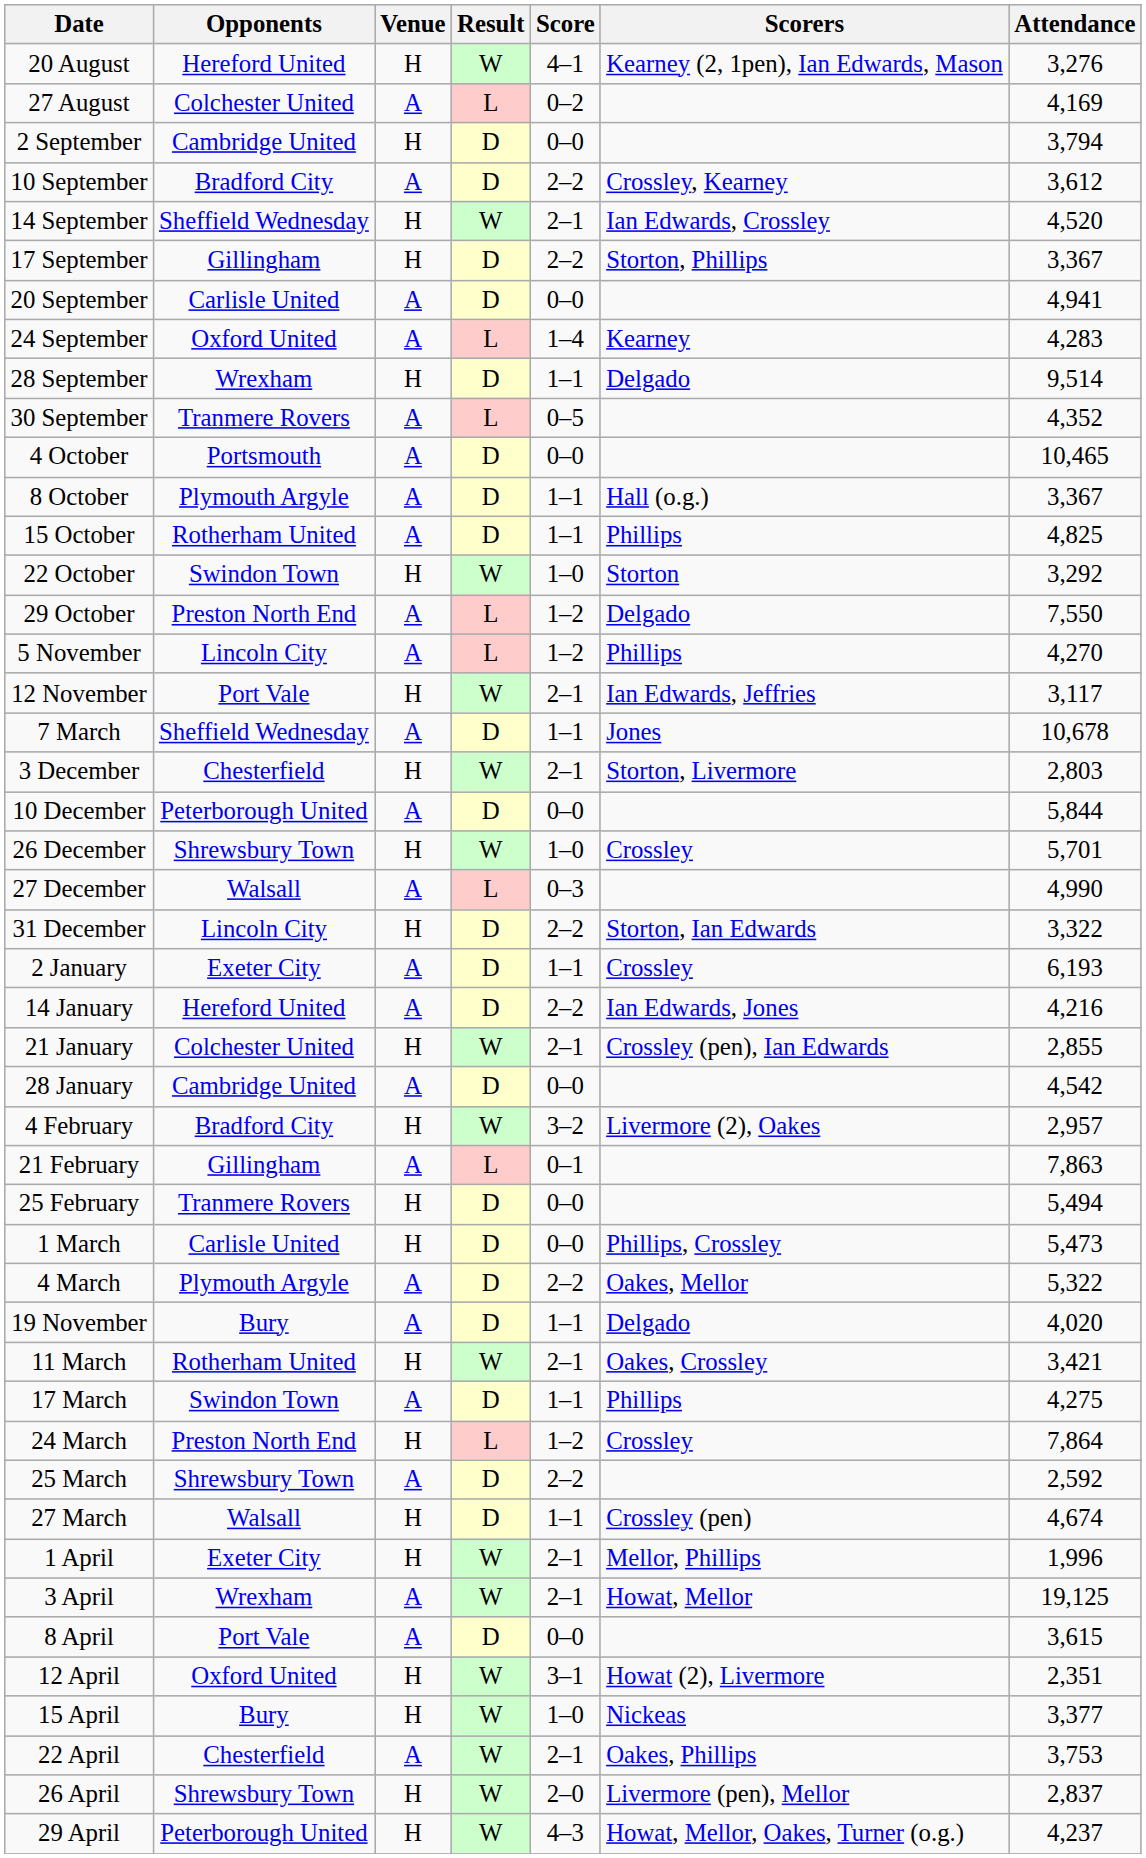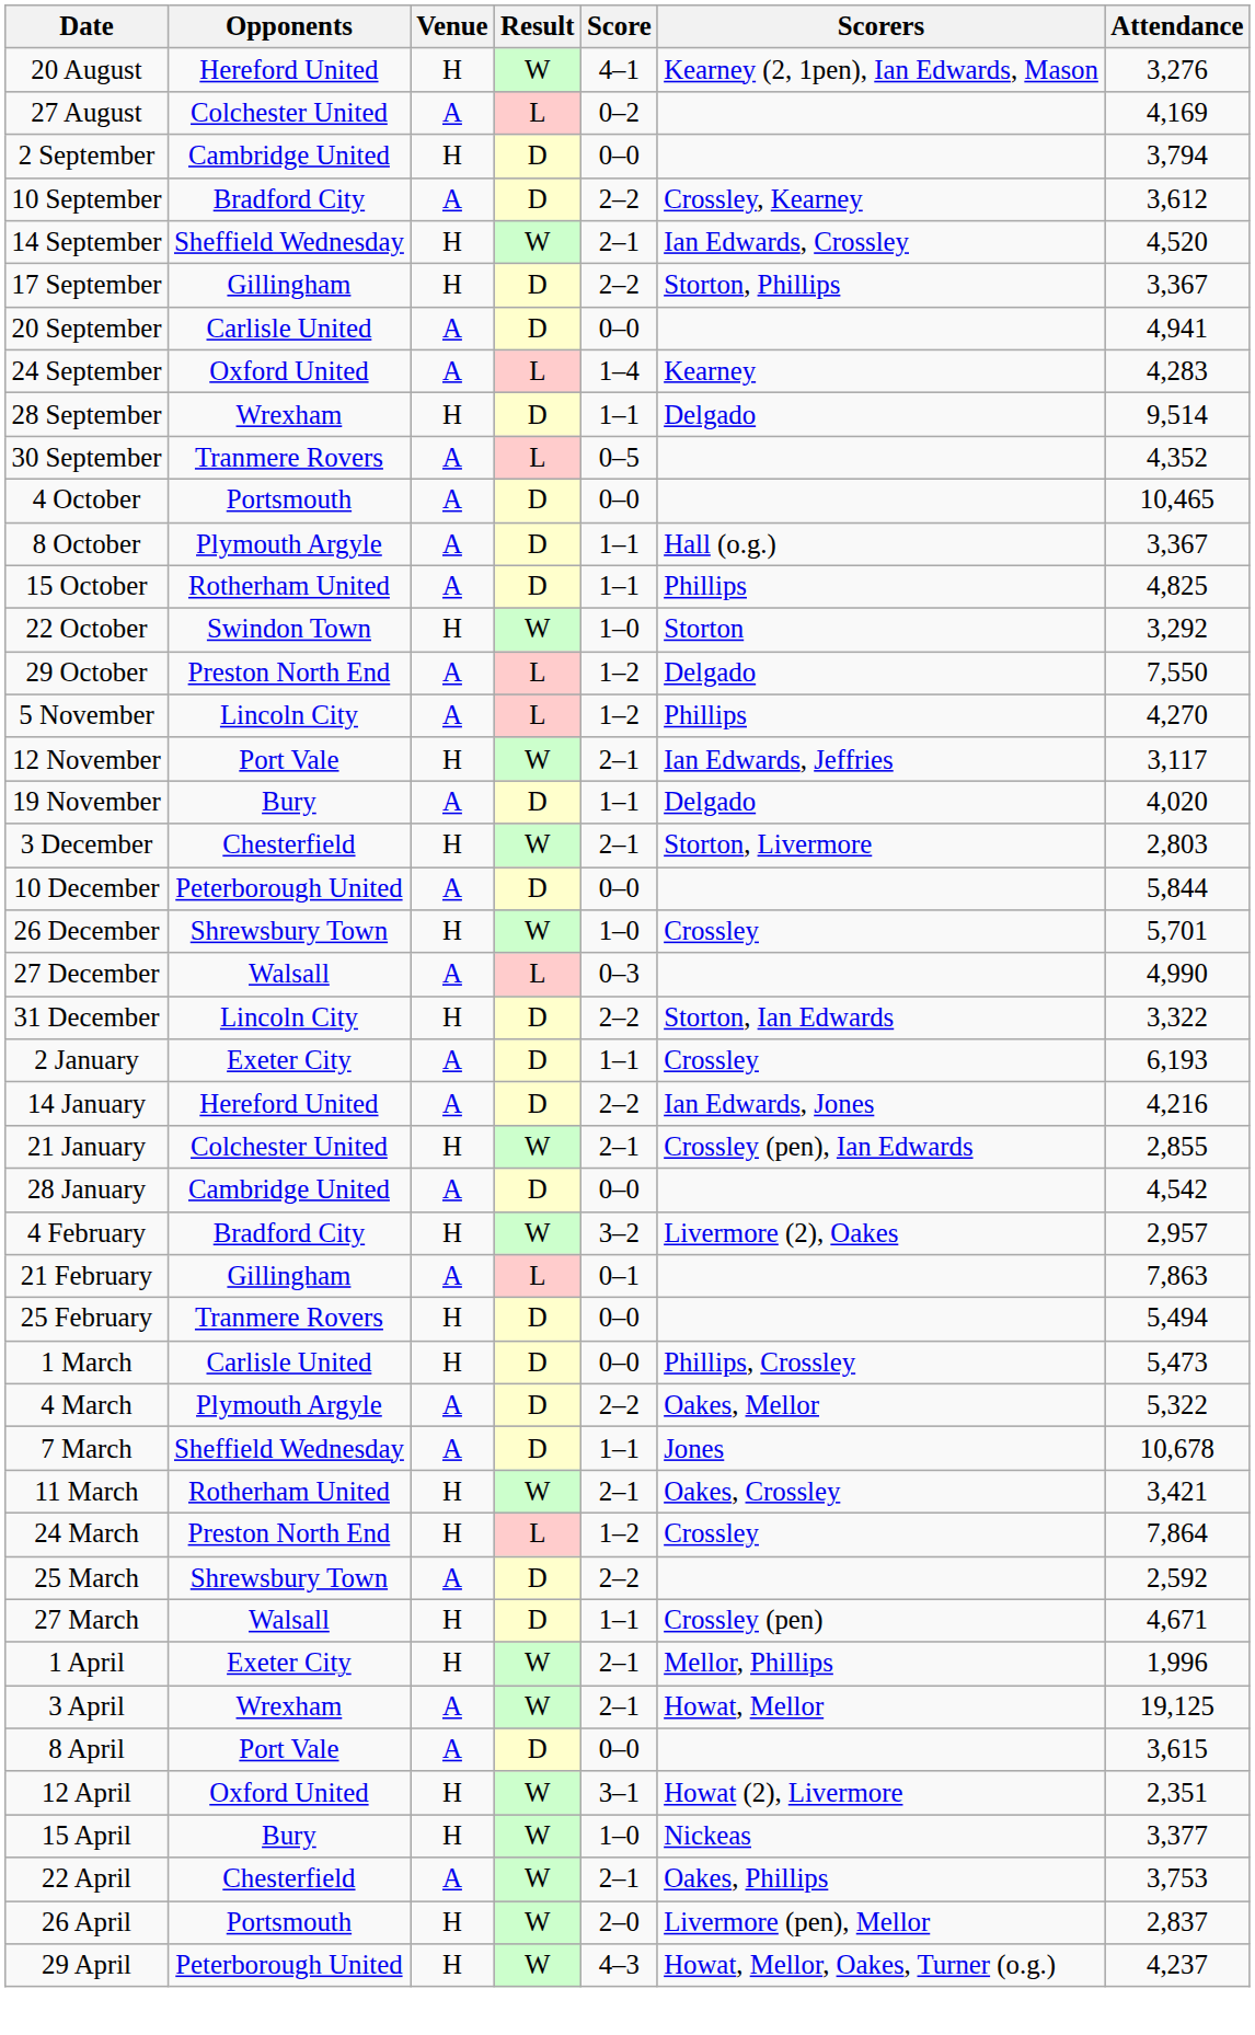 <table class="wikitable" style="text-align:center">
 <tr>
 <th>Date</th>
 <th>Opponents</th>
 <th>Venue</th>
 <th>Result</th>
 <th>Score</th>
 <th>Scorers</th>
 <th>Attendance</th>
 </tr>
 <tr>
 <td>20 August</td>
 <td><a href='#'>Hereford United</a></td>
 <td>H</td>
 <td style="background-color:#CCFFCC">W</td>
 <td>4–1</td>
 <td align="left"><a href='#'>Kearney</a> (2, 1pen), <a href='#'>Ian Edwards</a>, <a href='#'>Mason</a></td>
 <td>3,276</td>
 </tr>
 <tr>
 <td>27 August</td>
 <td><a href='#'>Colchester United</a></td>
 <td><a href='#'>A</a></td>
 <td style="background-color:#FFCCCC">L</td>
 <td>0–2</td>
 <td align="left"></td>
 <td>4,169</td>
 </tr>
 <tr>
 <td>2 September</td>
 <td><a href='#'>Cambridge United</a></td>
 <td>H</td>
 <td style="background-color:#FFFFCC">D</td>
 <td>0–0</td>
 <td align="left"></td>
 <td>3,794</td>
 </tr>
 <tr>
 <td>10 September</td>
 <td><a href='#'>Bradford City</a></td>
 <td><a href='#'>A</a></td>
 <td style="background-color:#FFFFCC">D</td>
 <td>2–2</td>
 <td align="left"><a href='#'>Crossley</a>, <a href='#'>Kearney</a></td>
 <td>3,612</td>
 </tr>
 <tr>
 <td>14 September</td>
 <td><a href='#'>Sheffield Wednesday</a></td>
 <td>H</td>
 <td style="background-color:#CCFFCC">W</td>
 <td>2–1</td>
 <td align="left"><a href='#'>Ian Edwards</a>, <a href='#'>Crossley</a></td>
 <td>4,520</td>
 </tr>
 <tr>
 <td>17 September</td>
 <td><a href='#'>Gillingham</a></td>
 <td>H</td>
 <td style="background-color:#FFFFCC">D</td>
 <td>2–2</td>
 <td align="left"><a href='#'>Storton</a>, <a href='#'>Phillips</a></td>
 <td>3,367</td>
 </tr>
 <tr>
 <td>20 September</td>
 <td><a href='#'>Carlisle United</a></td>
 <td><a href='#'>A</a></td>
 <td style="background-color:#FFFFCC">D</td>
 <td>0–0</td>
 <td align="left"></td>
 <td>4,941</td>
 </tr>
 <tr>
 <td>24 September</td>
 <td><a href='#'>Oxford United</a></td>
 <td><a href='#'>A</a></td>
 <td style="background-color:#FFCCCC">L</td>
 <td>1–4</td>
 <td align="left"><a href='#'>Kearney</a></td>
 <td>4,283</td>
 </tr>
 <tr>
 <td>28 September</td>
 <td><a href='#'>Wrexham</a></td>
 <td>H</td>
 <td style="background-color:#FFFFCC">D</td>
 <td>1–1</td>
 <td align="left"><a href='#'>Delgado</a></td>
 <td>9,514</td>
 </tr>
 <tr>
 <td>30 September</td>
 <td><a href='#'>Tranmere Rovers</a></td>
 <td><a href='#'>A</a></td>
 <td style="background-color:#FFCCCC">L</td>
 <td>0–5</td>
 <td align="left"></td>
 <td>4,352</td>
 </tr>
 <tr>
 <td>4 October</td>
 <td><a href='#'>Portsmouth</a></td>
 <td><a href='#'>A</a></td>
 <td style="background-color:#FFFFCC">D</td>
 <td>0–0</td>
 <td align="left"></td>
 <td>10,465</td>
 </tr>
 <tr>
 <td>8 October</td>
 <td><a href='#'>Plymouth Argyle</a></td>
 <td><a href='#'>A</a></td>
 <td style="background-color:#FFFFCC">D</td>
 <td>1–1</td>
 <td align="left"><a href='#'>Hall</a> (o.g.)</td>
 <td>3,367</td>
 </tr>
 <tr>
 <td>15 October</td>
 <td><a href='#'>Rotherham United</a></td>
 <td><a href='#'>A</a></td>
 <td style="background-color:#FFFFCC">D</td>
 <td>1–1</td>
 <td align="left"><a href='#'>Phillips</a></td>
 <td>4,825</td>
 </tr>
 <tr>
 <td>22 October</td>
 <td><a href='#'>Swindon Town</a></td>
 <td>H</td>
 <td style="background-color:#CCFFCC">W</td>
 <td>1–0</td>
 <td align="left"><a href='#'>Storton</a></td>
 <td>3,292</td>
 </tr>
 <tr>
 <td>29 October</td>
 <td><a href='#'>Preston North End</a></td>
 <td><a href='#'>A</a></td>
 <td style="background-color:#FFCCCC">L</td>
 <td>1–2</td>
 <td align="left"><a href='#'>Delgado</a></td>
 <td>7,550</td>
 </tr>
 <tr>
 <td>5 November</td>
 <td><a href='#'>Lincoln City</a></td>
 <td><a href='#'>A</a></td>
 <td style="background-color:#FFCCCC">L</td>
 <td>1–2</td>
 <td align="left"><a href='#'>Phillips</a></td>
 <td>4,270</td>
 </tr>
 <tr>
 <td>12 November</td>
 <td><a href='#'>Port Vale</a></td>
 <td>H</td>
 <td style="background-color:#CCFFCC">W</td>
 <td>2–1</td>
 <td align="left"><a href='#'>Ian Edwards</a>, <a href='#'>Jeffries</a></td>
 <td>3,117</td>
 </tr>
 <tr>
-<td>7 March</td>
-<td><a href='#'>Sheffield Wednesday</a></td>
+<td>19 November</td>
+<td><a href='#'>Bury</a></td>
 <td><a href='#'>A</a></td>
 <td style="background-color:#FFFFCC">D</td>
 <td>1–1</td>
-<td align="left"><a href='#'>Jones</a></td>
-<td>10,678</td>
+<td align="left"><a href='#'>Delgado</a></td>
+<td>4,020</td>
 </tr>
 <tr>
 <td>3 December</td>
 <td><a href='#'>Chesterfield</a></td>
 <td>H</td>
 <td style="background-color:#CCFFCC">W</td>
 <td>2–1</td>
 <td align="left"><a href='#'>Storton</a>, <a href='#'>Livermore</a></td>
 <td>2,803</td>
 </tr>
 <tr>
 <td>10 December</td>
 <td><a href='#'>Peterborough United</a></td>
 <td><a href='#'>A</a></td>
 <td style="background-color:#FFFFCC">D</td>
 <td>0–0</td>
 <td align="left"></td>
 <td>5,844</td>
 </tr>
 <tr>
 <td>26 December</td>
 <td><a href='#'>Shrewsbury Town</a></td>
 <td>H</td>
 <td style="background-color:#CCFFCC">W</td>
 <td>1–0</td>
 <td align="left"><a href='#'>Crossley</a></td>
 <td>5,701</td>
 </tr>
 <tr>
 <td>27 December</td>
 <td><a href='#'>Walsall</a></td>
 <td><a href='#'>A</a></td>
 <td style="background-color:#FFCCCC">L</td>
 <td>0–3</td>
 <td align="left"></td>
 <td>4,990</td>
 </tr>
 <tr>
 <td>31 December</td>
 <td><a href='#'>Lincoln City</a></td>
 <td>H</td>
 <td style="background-color:#FFFFCC">D</td>
 <td>2–2</td>
 <td align="left"><a href='#'>Storton</a>, <a href='#'>Ian Edwards</a></td>
 <td>3,322</td>
 </tr>
 <tr>
 <td>2 January</td>
 <td><a href='#'>Exeter City</a></td>
 <td><a href='#'>A</a></td>
 <td style="background-color:#FFFFCC">D</td>
 <td>1–1</td>
 <td align="left"><a href='#'>Crossley</a></td>
 <td>6,193</td>
 </tr>
 <tr>
 <td>14 January</td>
 <td><a href='#'>Hereford United</a></td>
 <td><a href='#'>A</a></td>
 <td style="background-color:#FFFFCC">D</td>
 <td>2–2</td>
 <td align="left"><a href='#'>Ian Edwards</a>, <a href='#'>Jones</a></td>
 <td>4,216</td>
 </tr>
 <tr>
 <td>21 January</td>
 <td><a href='#'>Colchester United</a></td>
 <td>H</td>
 <td style="background-color:#CCFFCC">W</td>
 <td>2–1</td>
 <td align="left"><a href='#'>Crossley</a> (pen), <a href='#'>Ian Edwards</a></td>
 <td>2,855</td>
 </tr>
 <tr>
 <td>28 January</td>
 <td><a href='#'>Cambridge United</a></td>
 <td><a href='#'>A</a></td>
 <td style="background-color:#FFFFCC">D</td>
 <td>0–0</td>
 <td align="left"></td>
 <td>4,542</td>
 </tr>
 <tr>
 <td>4 February</td>
 <td><a href='#'>Bradford City</a></td>
 <td>H</td>
 <td style="background-color:#CCFFCC">W</td>
 <td>3–2</td>
 <td align="left"><a href='#'>Livermore</a> (2), <a href='#'>Oakes</a></td>
 <td>2,957</td>
 </tr>
 <tr>
 <td>21 February</td>
 <td><a href='#'>Gillingham</a></td>
 <td><a href='#'>A</a></td>
 <td style="background-color:#FFCCCC">L</td>
 <td>0–1</td>
 <td align="left"></td>
 <td>7,863</td>
 </tr>
 <tr>
 <td>25 February</td>
 <td><a href='#'>Tranmere Rovers</a></td>
 <td>H</td>
 <td style="background-color:#FFFFCC">D</td>
 <td>0–0</td>
 <td align="left"></td>
 <td>5,494</td>
 </tr>
 <tr>
 <td>1 March</td>
 <td><a href='#'>Carlisle United</a></td>
 <td>H</td>
 <td style="background-color:#FFFFCC">D</td>
 <td>0–0</td>
 <td align="left"><a href='#'>Phillips</a>, <a href='#'>Crossley</a></td>
 <td>5,473</td>
 </tr>
 <tr>
 <td>4 March</td>
 <td><a href='#'>Plymouth Argyle</a></td>
 <td><a href='#'>A</a></td>
 <td style="background-color:#FFFFCC">D</td>
 <td>2–2</td>
 <td align="left"><a href='#'>Oakes</a>, <a href='#'>Mellor</a></td>
 <td>5,322</td>
 </tr>
 <tr>
-<td>19 November</td>
-<td><a href='#'>Bury</a></td>
+<td>7 March</td>
+<td><a href='#'>Sheffield Wednesday</a></td>
 <td><a href='#'>A</a></td>
 <td style="background-color:#FFFFCC">D</td>
 <td>1–1</td>
-<td align="left"><a href='#'>Delgado</a></td>
-<td>4,020</td>
+<td align="left"><a href='#'>Jones</a></td>
+<td>10,678</td>
 </tr>
 <tr>
 <td>11 March</td>
 <td><a href='#'>Rotherham United</a></td>
 <td>H</td>
 <td style="background-color:#CCFFCC">W</td>
 <td>2–1</td>
 <td align="left"><a href='#'>Oakes</a>, <a href='#'>Crossley</a></td>
 <td>3,421</td>
-</tr>
-<tr>
-<td>17 March</td>
-<td><a href='#'>Swindon Town</a></td>
-<td><a href='#'>A</a></td>
-<td style="background-color:#FFFFCC">D</td>
-<td>1–1</td>
-<td align="left"><a href='#'>Phillips</a></td>
-<td>4,275</td>
 </tr>
 <tr>
 <td>24 March</td>
 <td><a href='#'>Preston North End</a></td>
 <td>H</td>
 <td style="background-color:#FFCCCC">L</td>
 <td>1–2</td>
 <td align="left"><a href='#'>Crossley</a></td>
 <td>7,864</td>
 </tr>
 <tr>
 <td>25 March</td>
 <td><a href='#'>Shrewsbury Town</a></td>
 <td><a href='#'>A</a></td>
 <td style="background-color:#FFFFCC">D</td>
 <td>2–2</td>
 <td align="left"></td>
 <td>2,592</td>
 </tr>
 <tr>
 <td>27 March</td>
 <td><a href='#'>Walsall</a></td>
 <td>H</td>
 <td style="background-color:#FFFFCC">D</td>
 <td>1–1</td>
 <td align="left"><a href='#'>Crossley</a> (pen)</td>
-<td>4,674</td>
+<td>4,671</td>
 </tr>
 <tr>
 <td>1 April</td>
 <td><a href='#'>Exeter City</a></td>
 <td>H</td>
 <td style="background-color:#CCFFCC">W</td>
 <td>2–1</td>
 <td align="left"><a href='#'>Mellor</a>, <a href='#'>Phillips</a></td>
 <td>1,996</td>
 </tr>
 <tr>
 <td>3 April</td>
 <td><a href='#'>Wrexham</a></td>
 <td><a href='#'>A</a></td>
 <td style="background-color:#CCFFCC">W</td>
 <td>2–1</td>
 <td align="left"><a href='#'>Howat</a>, <a href='#'>Mellor</a></td>
 <td>19,125</td>
 </tr>
 <tr>
 <td>8 April</td>
 <td><a href='#'>Port Vale</a></td>
 <td><a href='#'>A</a></td>
 <td style="background-color:#FFFFCC">D</td>
 <td>0–0</td>
 <td align="left"></td>
 <td>3,615</td>
 </tr>
 <tr>
 <td>12 April</td>
 <td><a href='#'>Oxford United</a></td>
 <td>H</td>
 <td style="background-color:#CCFFCC">W</td>
 <td>3–1</td>
 <td align="left"><a href='#'>Howat</a> (2), <a href='#'>Livermore</a></td>
 <td>2,351</td>
 </tr>
 <tr>
 <td>15 April</td>
 <td><a href='#'>Bury</a></td>
 <td>H</td>
 <td style="background-color:#CCFFCC">W</td>
 <td>1–0</td>
 <td align="left"><a href='#'>Nickeas</a></td>
 <td>3,377</td>
 </tr>
 <tr>
 <td>22 April</td>
 <td><a href='#'>Chesterfield</a></td>
 <td><a href='#'>A</a></td>
 <td style="background-color:#CCFFCC">W</td>
 <td>2–1</td>
 <td align="left"><a href='#'>Oakes</a>, <a href='#'>Phillips</a></td>
 <td>3,753</td>
 </tr>
 <tr>
 <td>26 April</td>
-<td><a href='#'>Shrewsbury Town</a></td>
+<td><a href='#'>Portsmouth</a></td>
 <td>H</td>
 <td style="background-color:#CCFFCC">W</td>
 <td>2–0</td>
 <td align="left"><a href='#'>Livermore</a> (pen), <a href='#'>Mellor</a></td>
 <td>2,837</td>
 </tr>
 <tr>
 <td>29 April</td>
 <td><a href='#'>Peterborough United</a></td>
 <td>H</td>
 <td style="background-color:#CCFFCC">W</td>
 <td>4–3</td>
 <td align="left"><a href='#'>Howat</a>, <a href='#'>Mellor</a>, <a href='#'>Oakes</a>, <a href='#'>Turner</a> (o.g.)</td>
 <td>4,237</td>
 </tr>
 </table>
